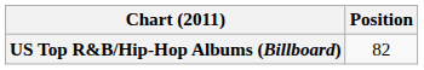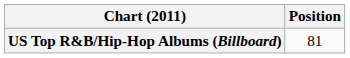 <table class="wikitable plainrowheaders" style="text-align:center">
 <tr>
 <th scope="col">Chart (2011)</th>
 <th scope="col">Position</th>
 </tr>
 <tr>
 <th scope="row">US Top R&B/Hip-Hop Albums (<em>Billboard</em>)</th>
-<td>82</td>
+<td>81</td>
 </tr>
 </table>
